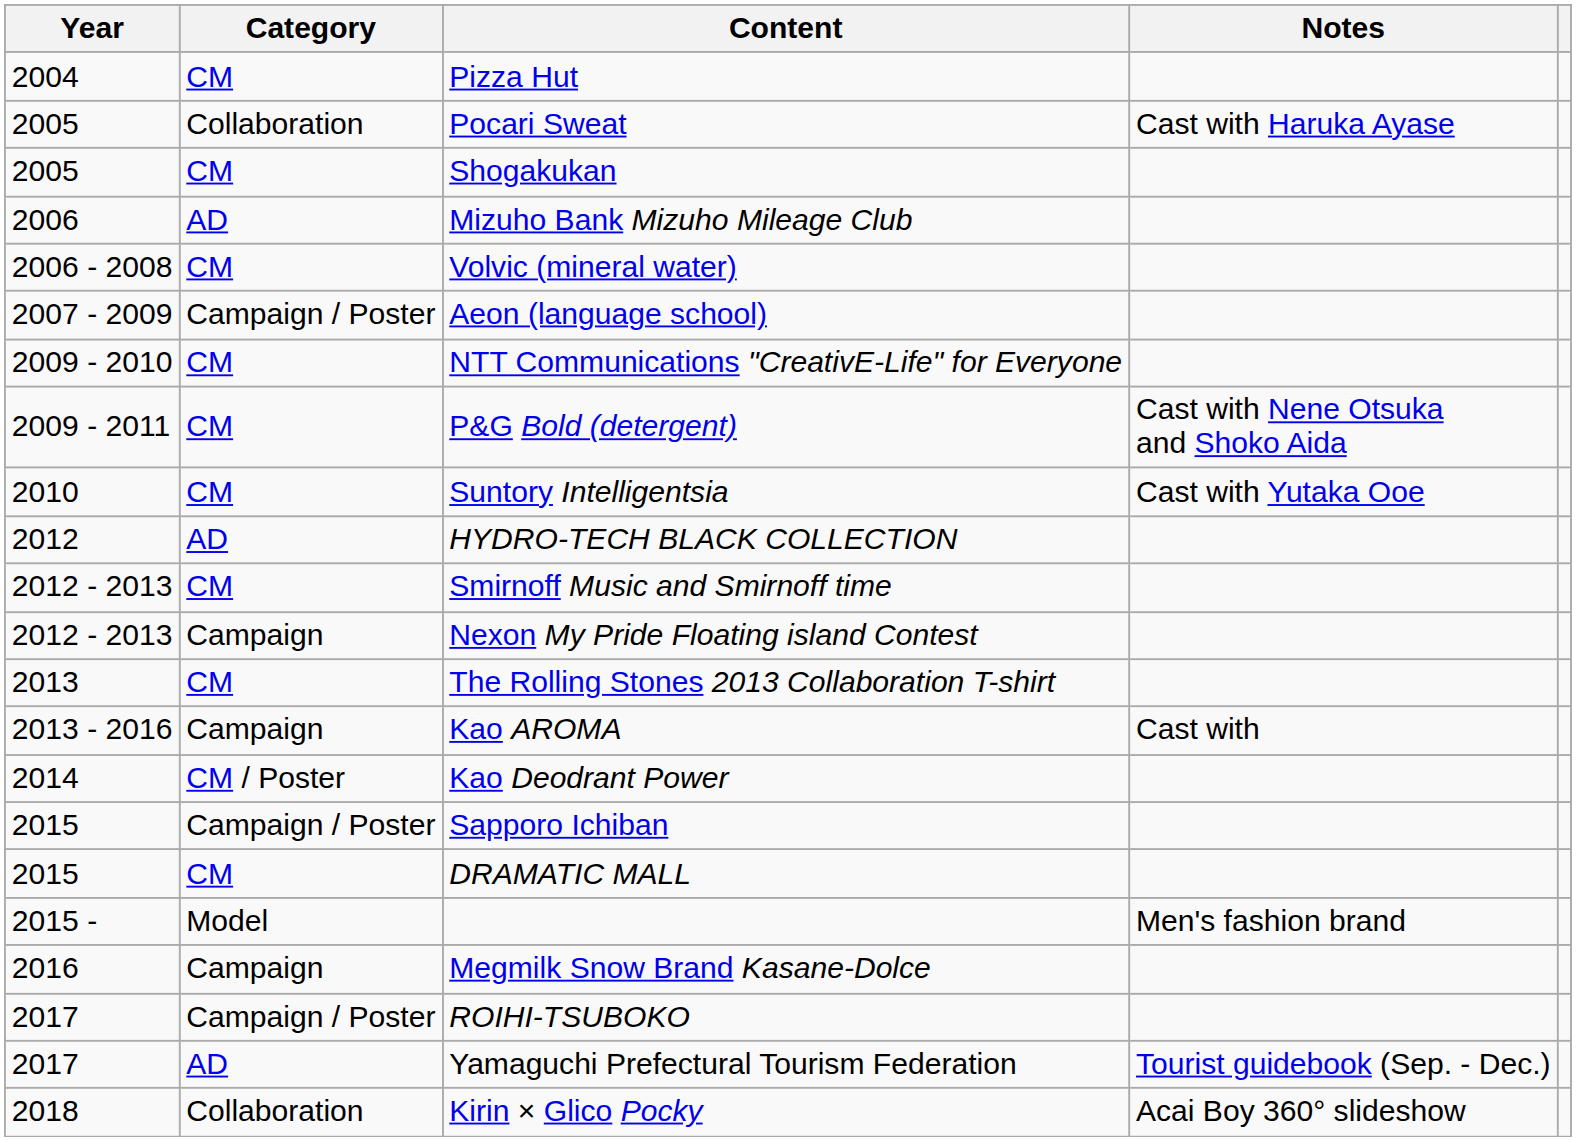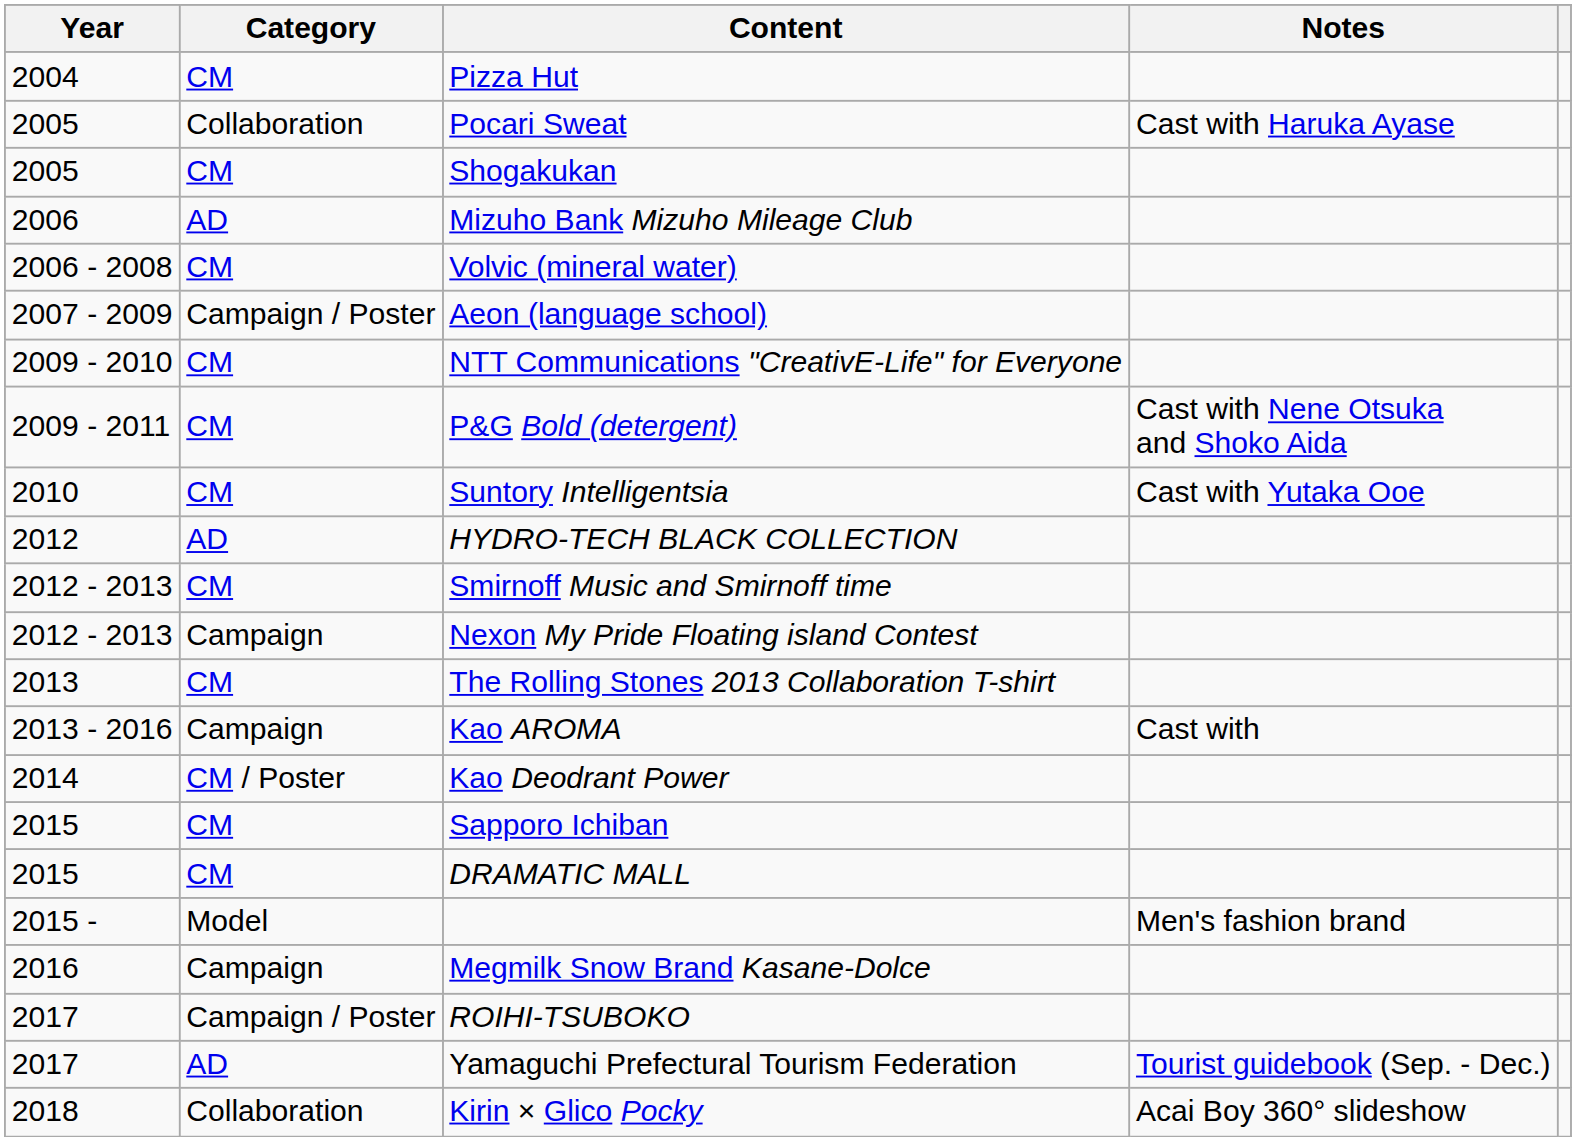 <table class="wikitable sortable">
 <tr>
 <th>Year</th>
 <th>Category</th>
 <th>Content</th>
 <th>Notes</th>
 <th></th>
 </tr>
 <tr>
 <td>2004</td>
 <td><a href='#'>CM</a></td>
 <td><a href='#'>Pizza Hut</a></td>
 <td></td>
 <td></td>
 </tr>
 <tr>
 <td>2005</td>
 <td>Collaboration</td>
 <td><a href='#'>Pocari Sweat</a></td>
 <td>Cast with <a href='#'>Haruka Ayase</a></td>
 <td></td>
 </tr>
 <tr>
 <td>2005</td>
 <td><a href='#'>CM</a></td>
 <td><a href='#'>Shogakukan</a> <em></em></td>
 <td></td>
 <td></td>
 </tr>
 <tr>
 <td>2006</td>
 <td><a href='#'>AD</a></td>
 <td><a href='#'>Mizuho Bank</a> <em>Mizuho Mileage Club</em></td>
 <td></td>
 <td></td>
 </tr>
 <tr>
 <td>2006 - 2008</td>
 <td><a href='#'>CM</a></td>
 <td><a href='#'>Volvic (mineral water)</a></td>
 <td></td>
 <td></td>
 </tr>
 <tr>
 <td>2007 - 2009</td>
 <td>Campaign / Poster</td>
 <td><a href='#'>Aeon (language school)</a></td>
 <td></td>
 <td></td>
 </tr>
 <tr>
 <td>2009 - 2010</td>
 <td><a href='#'>CM</a></td>
 <td><a href='#'>NTT Communications</a> <em>"CreativE-Life" for Everyone</em></td>
 <td></td>
 <td></td>
 </tr>
 <tr>
 <td>2009 - 2011</td>
 <td><a href='#'>CM</a></td>
 <td><a href='#'>P&G</a> <em><a href='#'>Bold (detergent)</a></em></td>
 <td>Cast with <a href='#'>Nene Otsuka</a><br>and <a href='#'>Shoko Aida</a></td>
 <td></td>
 </tr>
 <tr>
 <td>2010</td>
 <td><a href='#'>CM</a></td>
 <td><a href='#'>Suntory</a> <em>Intelligentsia</em></td>
 <td>Cast with <a href='#'>Yutaka Ooe</a></td>
 <td></td>
 </tr>
 <tr>
 <td>2012</td>
 <td><a href='#'>AD</a></td>
 <td> <em>HYDRO-TECH BLACK COLLECTION</em></td>
 <td></td>
 <td></td>
 </tr>
 <tr>
 <td>2012 - 2013</td>
 <td><a href='#'>CM</a></td>
 <td><a href='#'>Smirnoff</a> <em>Music and Smirnoff time</em></td>
 <td></td>
 <td></td>
 </tr>
 <tr>
 <td>2012 - 2013</td>
 <td>Campaign</td>
 <td><a href='#'>Nexon</a> <em>My Pride Floating island Contest</em></td>
 <td></td>
 <td></td>
 </tr>
 <tr>
 <td>2013</td>
 <td><a href='#'>CM</a></td>
 <td><a href='#'>The Rolling Stones</a> <em>2013 Collaboration T-shirt</em></td>
 <td></td>
 <td></td>
 </tr>
 <tr>
 <td>2013 - 2016</td>
 <td>Campaign</td>
 <td><a href='#'>Kao</a> <em> AROMA</em></td>
 <td>Cast with </td>
 <td></td>
 </tr>
 <tr>
 <td>2014</td>
 <td><a href='#'>CM</a> / Poster</td>
 <td><a href='#'>Kao</a> <em> Deodrant Power</em></td>
 <td></td>
 <td></td>
 </tr>
 <tr>
 <td>2015</td>
-<td>Campaign / Poster</td>
+<td><a href='#'>CM</a></td>
 <td><a href='#'>Sapporo Ichiban</a></td>
 <td></td>
 <td></td>
 </tr>
 <tr>
 <td>2015</td>
 <td><a href='#'>CM</a></td>
 <td> <em>DRAMATIC MALL</em></td>
 <td></td>
 <td></td>
 </tr>
 <tr>
 <td>2015 -</td>
 <td>Model</td>
 <td></td>
 <td>Men's fashion brand</td>
 <td></td>
 </tr>
 <tr>
 <td>2016</td>
 <td>Campaign</td>
 <td><a href='#'>Megmilk Snow Brand</a> <em>Kasane-Dolce</em></td>
 <td></td>
 <td></td>
 </tr>
 <tr>
 <td>2017</td>
 <td>Campaign / Poster</td>
 <td> <em>ROIHI-TSUBOKO</em></td>
 <td></td>
 <td></td>
 </tr>
 <tr>
 <td>2017</td>
 <td><a href='#'>AD</a></td>
 <td>Yamaguchi Prefectural Tourism Federation</td>
 <td><a href='#'>Tourist guidebook</a> (Sep. - Dec.)</td>
 <td></td>
 </tr>
 <tr>
 <td>2018</td>
 <td>Collaboration</td>
 <td><a href='#'>Kirin</a> <em></em> × <a href='#'>Glico</a> <em><a href='#'>Pocky</a></em></td>
 <td>Acai Boy 360° slideshow</td>
 <td></td>
 </tr>
 </table>
